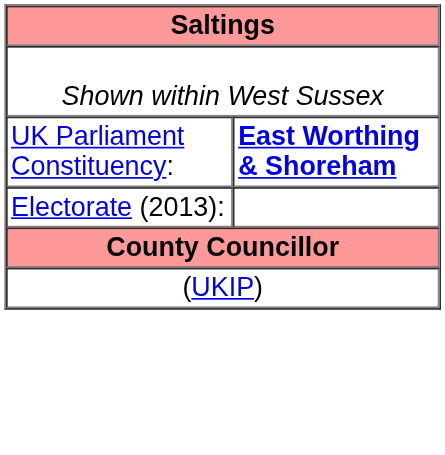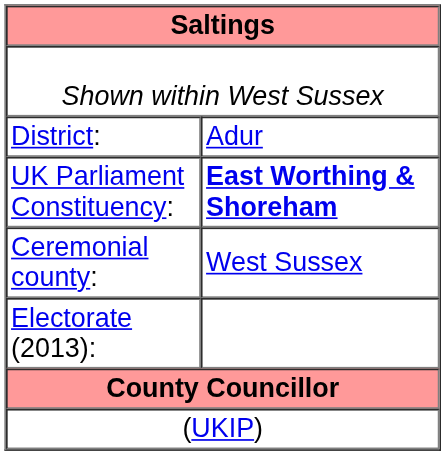 <table class="vcard" border=1 cellpadding=2 cellspacing=0 align=right width=260 style=margin-left:0.5em;>
 <tr>
 <th class="fn org" colspan=2 align=center bgcolor="#ff9999"><strong>Saltings</strong></th>
 </tr>
 <tr>
 <td colspan=2 align=center><br><em>Shown within West Sussex</em></td>
 </tr>
 <tr class="note">
+<td width="45%"><a href='#'>District</a>:</td>
+<td><a href='#'>Adur</a></td>
+</tr>
+<tr class="note">
 <td><a href='#'>UK Parliament Constituency</a>:</td>
 <td><strong><a href='#'>East Worthing & Shoreham</a></strong></td>
+</tr>
+<tr class="note">
+<td><a href='#'>Ceremonial county</a>:</td>
+<td><a href='#'>West Sussex</a></td>
 </tr>
 <tr class="note">
 <td><a href='#'>Electorate</a> (2013):</td>
 <td></td>
 </tr>
 <tr>
 <th colspan=2 align=center bgcolor="#ff9999">County Councillor</th>
 </tr>
 <tr>
 <td colspan=2 align=center> (<a href='#'>UKIP</a>)</td>
 </tr>
 </table>
